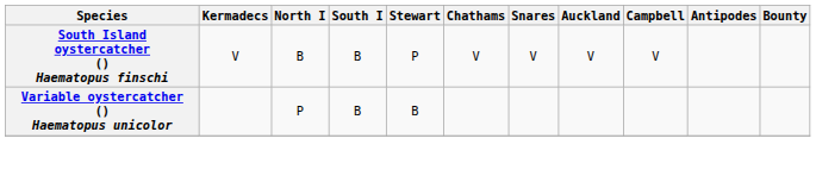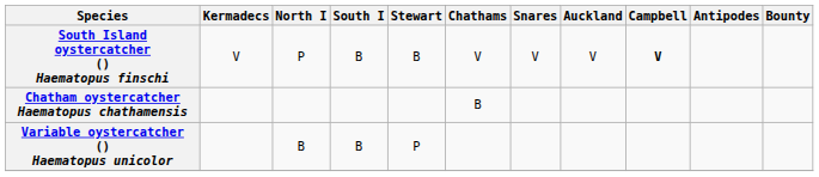 <table class="wikitable" style="text-align:center">
 <tr>
 <th width="200">Species</th>
 <th>Kermadecs</th>
 <th>North I</th>
 <th>South I</th>
 <th>Stewart</th>
 <th>Chathams</th>
 <th>Snares</th>
 <th>Auckland</th>
 <th>Campbell</th>
 <th>Antipodes</th>
 <th>Bounty</th>
 </tr>
 <tr>
 <th><a href='#'>South Island oystercatcher</a><br>()<br><em>Haematopus finschi</em></th>
 <td>V</td>
+<td>P</td>
 <td>B</td>
 <td>B</td>
-<td>P</td>
 <td>V</td>
 <td>V</td>
 <td>V</td>
-<td>V</td>
+<td><strong>V</strong></td>
+<td></td>
+<td></td>
+</tr>
+<tr>
+<th><a href='#'>Chatham oystercatcher</a><br><em>Haematopus chathamensis</em></th>
+<td></td>
+<td></td>
+<td></td>
+<td></td>
+<td>B</td>
+<td></td>
+<td></td>
+<td></td>
 <td></td>
 <td></td>
 </tr>
 <tr>
 <th><a href='#'>Variable oystercatcher</a><br>()<br><em>Haematopus unicolor</em></th>
 <td></td>
-<td>P</td>
 <td>B</td>
 <td>B</td>
+<td>P</td>
 <td></td>
 <td></td>
 <td></td>
 <td></td>
 <td></td>
 <td></td>
 </tr>
 <tr>
 </tr>
 </table>
